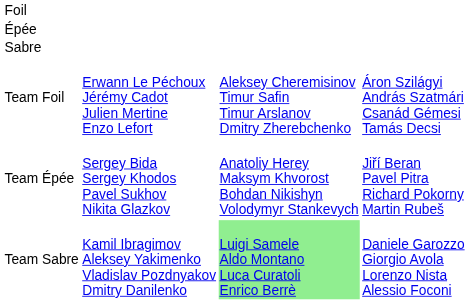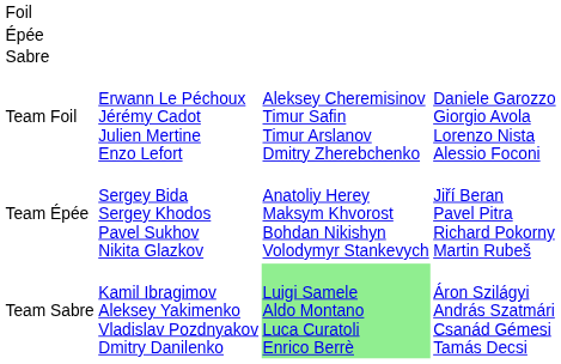 <table>
 <tr>
 <td rowspan=2>Foil</td>
 <td rowspan=2></td>
 <td rowspan=2></td>
 <td></td>
 </tr>
 <tr>
 <td></td>
 </tr>
 <tr>
 <td rowspan=2>Épée</td>
 <td rowspan=2></td>
 <td rowspan=2></td>
 <td></td>
 </tr>
 <tr>
 <td></td>
 </tr>
 <tr>
 <td rowspan=2>Sabre</td>
 <td rowspan=2></td>
 <td rowspan=2></td>
 <td></td>
 </tr>
 <tr>
 <td></td>
 </tr>
 <tr>
 <td>Team Foil</td>
 <td><br><a href='#'>Erwann Le Péchoux</a><br><a href='#'>Jérémy Cadot</a><br><a href='#'>Julien Mertine</a><br><a href='#'>Enzo Lefort</a></td>
 <td><br><a href='#'>Aleksey Cheremisinov</a><br><a href='#'>Timur Safin</a><br><a href='#'>Timur Arslanov</a><br><a href='#'>Dmitry Zherebchenko</a></td>
-<td><br><a href='#'>Áron Szilágyi</a><br><a href='#'>András Szatmári</a><br><a href='#'>Csanád Gémesi</a><br><a href='#'>Tamás Decsi</a></td>
+<td><br><a href='#'>Daniele Garozzo</a><br><a href='#'>Giorgio Avola</a><br><a href='#'>Lorenzo Nista</a><br><a href='#'>Alessio Foconi</a></td>
 </tr>
 <tr>
 <td>Team Épée</td>
 <td><br><a href='#'>Sergey Bida</a><br><a href='#'>Sergey Khodos</a><br><a href='#'>Pavel Sukhov</a><br><a href='#'>Nikita Glazkov</a></td>
 <td><br><a href='#'>Anatoliy Herey</a><br><a href='#'>Maksym Khvorost</a><br><a href='#'>Bohdan Nikishyn</a><br><a href='#'>Volodymyr Stankevych</a></td>
 <td><br><a href='#'>Jiří Beran</a><br><a href='#'>Pavel Pitra</a><br><a href='#'>Richard Pokorny</a><br><a href='#'>Martin Rubeš</a></td>
 </tr>
 <tr>
 <td>Team Sabre</td>
 <td><br><a href='#'>Kamil Ibragimov</a><br><a href='#'>Aleksey Yakimenko</a><br><a href='#'>Vladislav Pozdnyakov</a><br><a href='#'>Dmitry Danilenko</a></td>
 <td style="background: lightgreen;"><br><a href='#'>Luigi Samele</a><br><a href='#'>Aldo Montano</a><br><a href='#'>Luca Curatoli</a><br><a href='#'>Enrico Berrè</a></td>
-<td><br><a href='#'>Daniele Garozzo</a><br><a href='#'>Giorgio Avola</a><br><a href='#'>Lorenzo Nista</a><br><a href='#'>Alessio Foconi</a></td>
+<td><br><a href='#'>Áron Szilágyi</a><br><a href='#'>András Szatmári</a><br><a href='#'>Csanád Gémesi</a><br><a href='#'>Tamás Decsi</a></td>
 </tr>
 </table>
